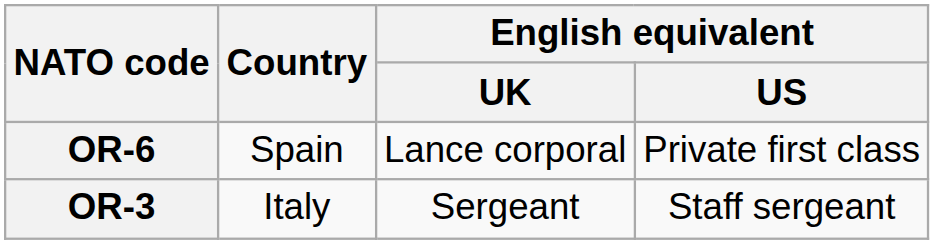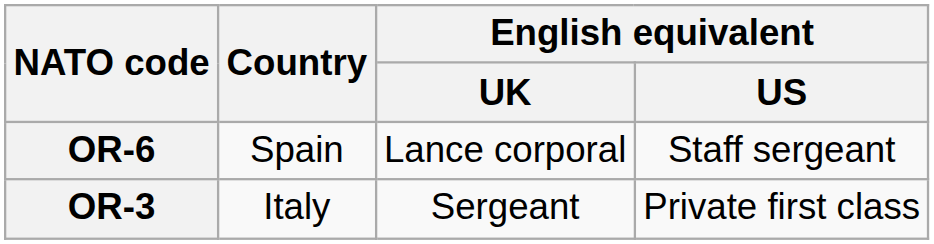 <table class="wikitable plainrowheaders" style="text-align:center;" border="1">
 <tr>
 <th rowspan=2>NATO code</th>
 <th rowspan=2>Country</th>
 <th colspan=2>English equivalent</th>
 </tr>
 <tr>
 <th>UK</th>
 <th>US</th>
 </tr>
 <tr>
 <th>OR-6</th>
 <td>Spain</td>
 <td>Lance corporal</td>
-<td>Private first class</td>
+<td>Staff sergeant</td>
 </tr>
 <tr>
 <th>OR-3</th>
 <td>Italy</td>
 <td>Sergeant</td>
-<td>Staff sergeant</td>
+<td>Private first class</td>
 </tr>
 </table>
